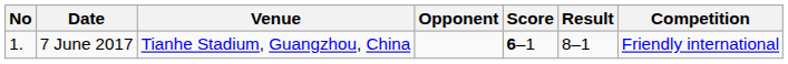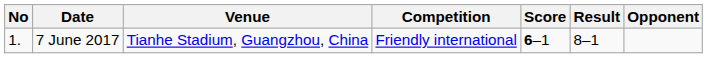 <table class="wikitable" style="font-size:85%;">
 <tr>
 <th>No</th>
 <th>Date</th>
 <th>Venue</th>
-<th>Opponent</th>
+<th>Competition</th>
 <th>Score</th>
 <th>Result</th>
-<th>Competition</th>
+<th>Opponent</th>
 </tr>
 <tr>
 <td>1.</td>
 <td>7 June 2017</td>
 <td><a href='#'>Tianhe Stadium</a>, <a href='#'>Guangzhou</a>, <a href='#'>China</a></td>
-<td></td>
+<td><a href='#'>Friendly international</a></td>
 <td><strong>6</strong>–1</td>
 <td>8–1</td>
-<td><a href='#'>Friendly international</a></td>
+<td></td>
 </tr>
 </table>
